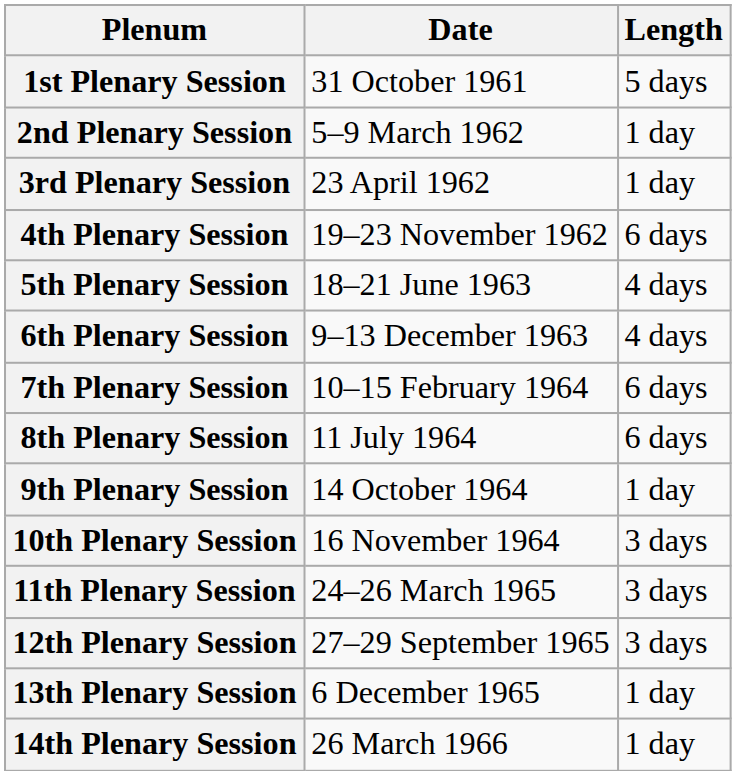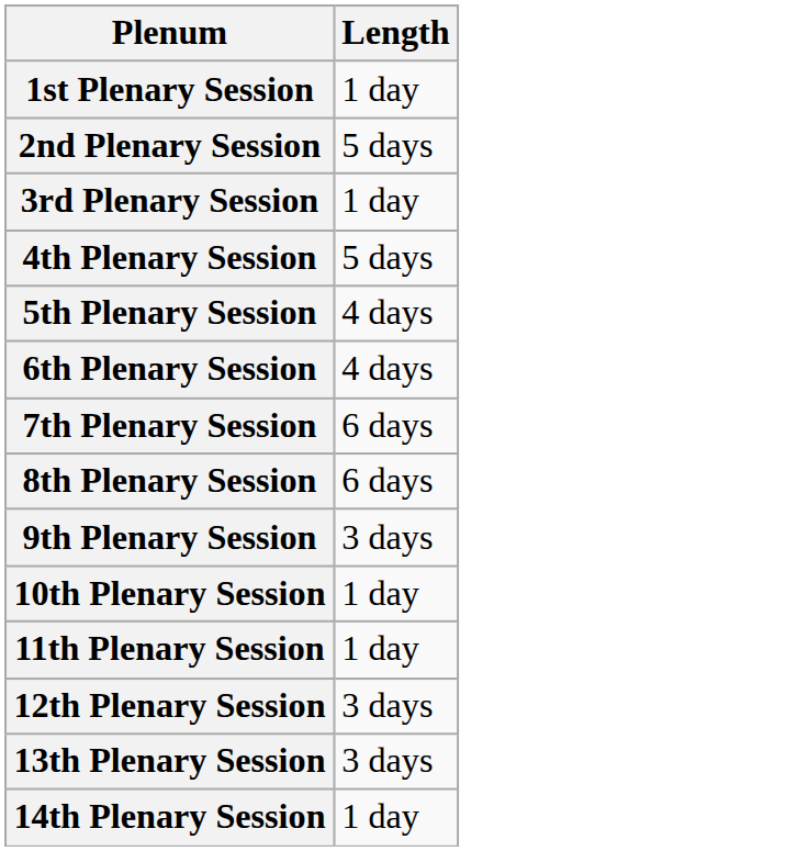 <table class="wikitable sortable plainrowheaders">
 <tr>
 <th scope="col">Plenum</th>
-<th scope="col">Date</th>
 <th scope="col">Length</th>
 </tr>
 <tr>
 <th scope="row">1st Plenary Session</th>
-<td data-sort-value="1">31 October 1961</td>
+<td>1 day</td>
+</tr>
+<tr>
+<th scope="row">2nd Plenary Session</th>
 <td>5 days</td>
 </tr>
 <tr>
-<th scope="row">2nd Plenary Session</th>
-<td data-sort-value="2">5–9 March 1962</td>
-<td>1 day</td>
-</tr>
-<tr>
 <th scope="row">3rd Plenary Session</th>
-<td data-sort-value="3">23 April 1962</td>
 <td>1 day</td>
 </tr>
 <tr>
 <th scope="row">4th Plenary Session</th>
-<td data-sort-value="4">19–23 November 1962</td>
-<td>6 days</td>
+<td>5 days</td>
 </tr>
 <tr>
 <th scope="row">5th Plenary Session</th>
-<td data-sort-value="5">18–21 June 1963</td>
 <td>4 days</td>
 </tr>
 <tr>
 <th scope="row">6th Plenary Session</th>
-<td data-sort-value="6">9–13 December 1963</td>
 <td>4 days</td>
 </tr>
 <tr>
 <th scope="row">7th Plenary Session</th>
-<td data-sort-value="7">10–15 February 1964</td>
 <td>6 days</td>
 </tr>
 <tr>
 <th scope="row">8th Plenary Session</th>
-<td data-sort-value="8">11 July 1964</td>
 <td>6 days</td>
 </tr>
 <tr>
 <th scope="row">9th Plenary Session</th>
-<td data-sort-value="9">14 October 1964</td>
+<td>3 days</td>
+</tr>
+<tr>
+<th scope="row">10th Plenary Session</th>
 <td>1 day</td>
 </tr>
 <tr>
-<th scope="row">10th Plenary Session</th>
-<td data-sort-value="10">16 November 1964</td>
-<td>3 days</td>
-</tr>
-<tr>
 <th scope="row">11th Plenary Session</th>
-<td data-sort-value="11">24–26 March 1965</td>
-<td>3 days</td>
+<td>1 day</td>
 </tr>
 <tr>
 <th scope="row">12th Plenary Session</th>
-<td data-sort-value="12">27–29 September 1965</td>
 <td>3 days</td>
 </tr>
 <tr>
 <th scope="row">13th Plenary Session</th>
-<td data-sort-value="13">6 December 1965</td>
-<td>1 day</td>
+<td>3 days</td>
 </tr>
 <tr>
 <th scope="row">14th Plenary Session</th>
-<td data-sort-value="14">26 March 1966</td>
 <td>1 day</td>
 </tr>
 </table>
